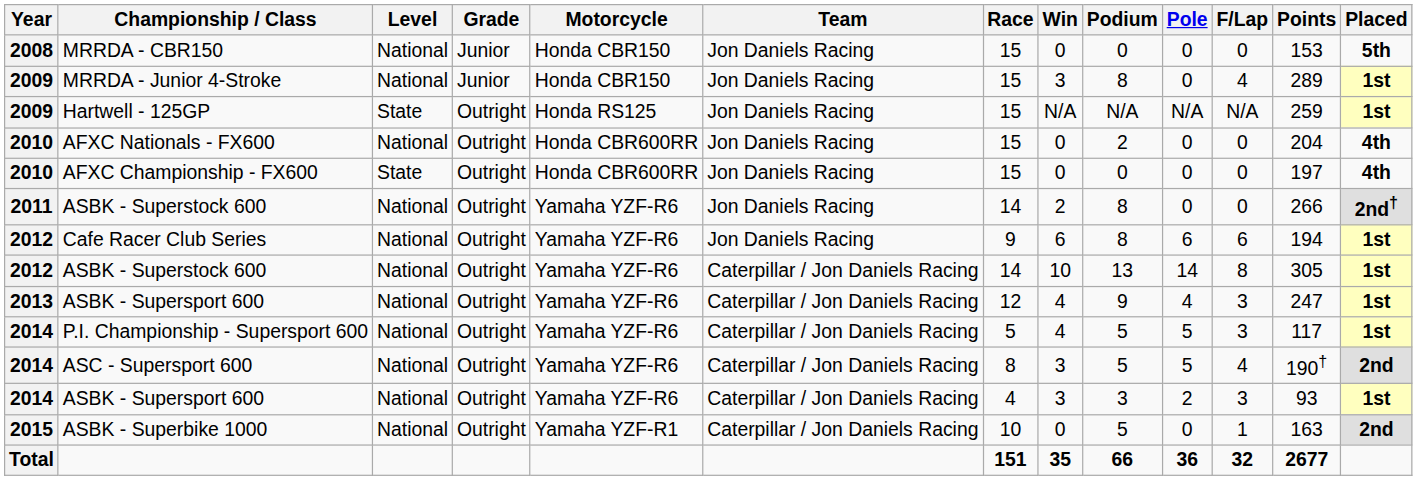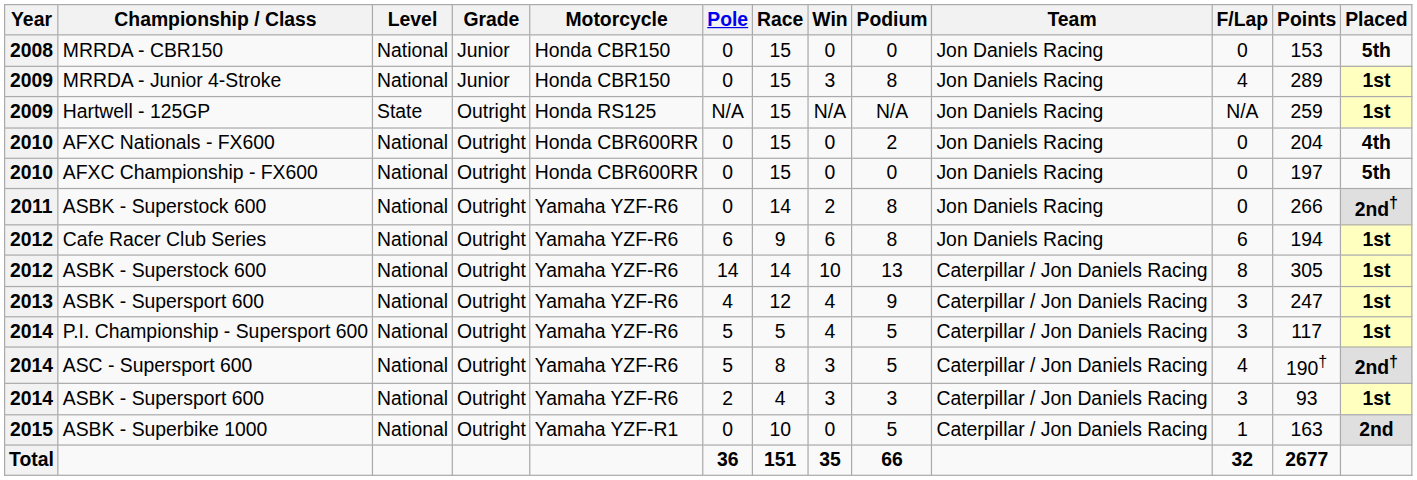 <table class="wikitable">
 <tr>
 <th>Year</th>
 <th>Championship / Class</th>
 <th>Level</th>
 <th>Grade</th>
 <th>Motorcycle</th>
-<th>Team</th>
+<th><a href='#'>Pole</a></th>
 <th>Race</th>
 <th>Win</th>
 <th>Podium</th>
-<th><a href='#'>Pole</a></th>
+<th>Team</th>
 <th>F/Lap</th>
 <th>Points</th>
 <th>Placed</th>
 </tr>
 <tr>
 <th>2008</th>
 <td>MRRDA - CBR150</td>
 <td>National</td>
 <td>Junior</td>
 <td>Honda CBR150</td>
-<td>Jon Daniels Racing</td>
+<td align="center">0</td>
 <td align="center">15</td>
 <td align="center">0</td>
 <td align="center">0</td>
-<td align="center">0</td>
+<td>Jon Daniels Racing</td>
 <td align="center">0</td>
 <td align="center">153</td>
 <td align="center"><strong>5th</strong></td>
 </tr>
 <tr>
 <th>2009</th>
 <td>MRRDA - Junior 4-Stroke</td>
 <td>National</td>
 <td>Junior</td>
 <td>Honda CBR150</td>
-<td>Jon Daniels Racing</td>
+<td align="center">0</td>
 <td align="center">15</td>
 <td align="center">3</td>
 <td align="center">8</td>
-<td align="center">0</td>
+<td>Jon Daniels Racing</td>
 <td align="center">4</td>
 <td align="center">289</td>
 <td align="center" style="background:#ffffbf;"><strong>1st</strong></td>
 </tr>
 <tr>
 <th>2009</th>
 <td align="left">Hartwell - 125GP</td>
 <td>State</td>
 <td>Outright</td>
 <td align="left">Honda RS125</td>
-<td align="left">Jon Daniels Racing</td>
+<td align="center">N/A</td>
 <td align="center">15</td>
 <td align="center">N/A</td>
 <td align="center">N/A</td>
-<td align="center">N/A</td>
+<td align="left">Jon Daniels Racing</td>
 <td align="center">N/A</td>
 <td align="center">259</td>
 <td align="center" style="background:#ffffbf;"><strong>1st</strong></td>
 </tr>
 <tr>
 <th>2010</th>
 <td align="left">AFXC Nationals - FX600</td>
 <td>National</td>
 <td>Outright</td>
 <td align="left">Honda CBR600RR</td>
-<td align="left">Jon Daniels Racing</td>
+<td align="center">0</td>
 <td align="center">15</td>
 <td align="center">0</td>
 <td align="center">2</td>
-<td align="center">0</td>
+<td align="left">Jon Daniels Racing</td>
 <td align="center">0</td>
 <td align="center">204</td>
 <td align="center"><strong>4th</strong></td>
 </tr>
 <tr>
 <th>2010</th>
 <td align="left">AFXC Championship - FX600</td>
-<td>State</td>
+<td>National</td>
 <td>Outright</td>
 <td align="left">Honda CBR600RR</td>
-<td align="left">Jon Daniels Racing</td>
+<td align="center">0</td>
 <td align="center">15</td>
 <td align="center">0</td>
 <td align="center">0</td>
-<td align="center">0</td>
+<td align="left">Jon Daniels Racing</td>
 <td align="center">0</td>
 <td align="center">197</td>
-<td align="center"><strong>4th</strong></td>
+<td align="center"><strong>5th</strong></td>
 </tr>
 <tr>
 <th>2011</th>
 <td align="left">ASBK - Superstock 600</td>
 <td>National</td>
 <td>Outright</td>
 <td align="left">Yamaha YZF-R6</td>
-<td align="left">Jon Daniels Racing</td>
+<td align="center">0</td>
 <td align="center">14</td>
 <td align="center">2</td>
 <td align="center">8</td>
-<td align="center">0</td>
+<td align="left">Jon Daniels Racing</td>
 <td align="center">0</td>
 <td align="center">266</td>
 <td align="center" style="background:#dfdfdf;"><strong>2nd<sup>†</sup></strong></td>
 </tr>
 <tr>
 <th>2012</th>
 <td align="left">Cafe Racer Club Series</td>
 <td>National</td>
 <td>Outright</td>
 <td align="left">Yamaha YZF-R6</td>
-<td align="left">Jon Daniels Racing</td>
+<td align="center">6</td>
 <td align="center">9</td>
 <td align="center">6</td>
 <td align="center">8</td>
-<td align="center">6</td>
+<td align="left">Jon Daniels Racing</td>
 <td align="center">6</td>
 <td align="center">194</td>
 <td align="center" style="background:#ffffbf;"><strong>1st</strong></td>
 </tr>
 <tr>
 <th>2012</th>
 <td align="left">ASBK - Superstock 600</td>
 <td>National</td>
 <td>Outright</td>
 <td align="left">Yamaha YZF-R6</td>
-<td align="left">Caterpillar / Jon Daniels Racing</td>
+<td align="center">14</td>
 <td align="center">14</td>
 <td align="center">10</td>
 <td align="center">13</td>
-<td align="center">14</td>
+<td align="left">Caterpillar / Jon Daniels Racing</td>
 <td align="center">8</td>
 <td align="center">305</td>
 <td align="center" style="background:#ffffbf;"><strong>1st</strong></td>
 </tr>
 <tr>
 <th>2013</th>
 <td align="left">ASBK - Supersport 600</td>
 <td>National</td>
 <td>Outright</td>
 <td align="left">Yamaha YZF-R6</td>
-<td align="left">Caterpillar / Jon Daniels Racing</td>
+<td align="center">4</td>
 <td align="center">12</td>
 <td align="center">4</td>
 <td align="center">9</td>
-<td align="center">4</td>
+<td align="left">Caterpillar / Jon Daniels Racing</td>
 <td align="center">3</td>
 <td align="center">247</td>
 <td align="center" style="background:#ffffbf;"><strong>1st</strong></td>
 </tr>
 <tr>
 <th>2014</th>
 <td align="left">P.I. Championship - Supersport 600</td>
 <td>National</td>
 <td>Outright</td>
 <td align="left">Yamaha YZF-R6</td>
-<td align="left">Caterpillar / Jon Daniels Racing</td>
+<td align="center">5</td>
 <td align="center">5</td>
 <td align="center">4</td>
 <td align="center">5</td>
-<td align="center">5</td>
+<td align="left">Caterpillar / Jon Daniels Racing</td>
 <td align="center">3</td>
 <td align="center">117</td>
 <td align="center" style="background:#ffffbf;"><strong>1st</strong></td>
 </tr>
 <tr>
 <th>2014</th>
 <td align="left">ASC - Supersport 600</td>
 <td>National</td>
 <td>Outright</td>
 <td align="left">Yamaha YZF-R6</td>
-<td align="left">Caterpillar / Jon Daniels Racing</td>
+<td align="center">5</td>
 <td align="center">8</td>
 <td align="center">3</td>
 <td align="center">5</td>
-<td align="center">5</td>
+<td align="left">Caterpillar / Jon Daniels Racing</td>
 <td align="center">4</td>
 <td align="center">190<sup>†</sup></td>
-<td align="center" style="background:#dfdfdf;"><strong>2nd</strong></td>
+<td align="center" style="background:#dfdfdf;"><strong>2nd<sup>†</sup></strong></td>
 </tr>
 <tr>
 <th>2014</th>
 <td align="left">ASBK - Supersport 600</td>
 <td>National</td>
 <td>Outright</td>
 <td align="left">Yamaha YZF-R6</td>
-<td align="left">Caterpillar / Jon Daniels Racing</td>
+<td align="center">2</td>
 <td align="center">4</td>
 <td align="center">3</td>
 <td align="center">3</td>
-<td align="center">2</td>
+<td align="left">Caterpillar / Jon Daniels Racing</td>
 <td align="center">3</td>
 <td align="center">93</td>
 <td align="center" style="background:#ffffbf;"><strong>1st</strong></td>
 </tr>
 <tr>
 <th>2015</th>
 <td align="left">ASBK - Superbike 1000</td>
 <td>National</td>
 <td>Outright</td>
 <td align="left">Yamaha YZF-R1</td>
-<td align="left">Caterpillar / Jon Daniels Racing</td>
+<td align="center">0</td>
 <td align="center">10</td>
 <td align="center">0</td>
 <td align="center">5</td>
-<td align="center">0</td>
+<td align="left">Caterpillar / Jon Daniels Racing</td>
 <td align="center">1</td>
 <td align="center">163</td>
 <td align="center" style="background:#dfdfdf;"><strong>2nd</strong></td>
 </tr>
 <tr>
 <th>Total</th>
 <td></td>
 <td></td>
 <td></td>
 <td></td>
-<td></td>
+<td align="center"><strong>36</strong></td>
 <td align="center"><strong>151</strong></td>
 <td align="center"><strong>35</strong></td>
 <td align="center"><strong>66</strong></td>
-<td align="center"><strong>36</strong></td>
+<td></td>
 <td align="center"><strong>32</strong></td>
 <td align="center"><strong>2677</strong></td>
 <td></td>
 </tr>
 </table>
